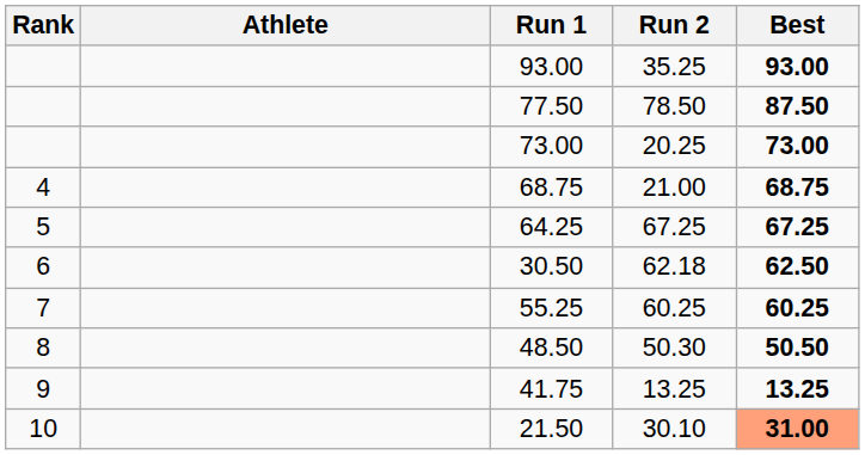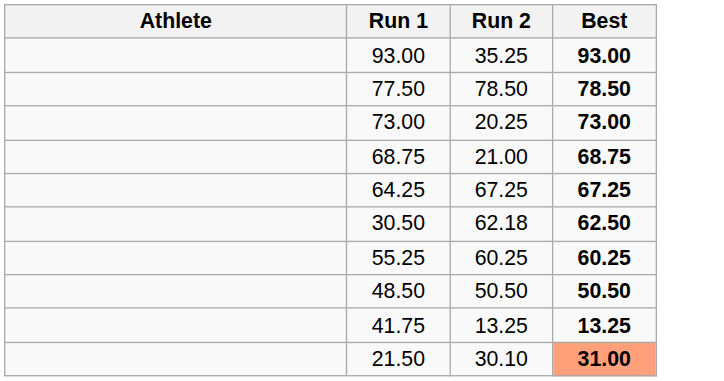 <table class=wikitable style="text-align:center">
 <tr>
-<th width=40>Rank</th>
 <th width=250>Athlete</th>
 <th width=70>Run 1</th>
 <th width=70>Run 2</th>
 <th width=70>Best</th>
 </tr>
 <tr>
-<td></td>
 <td align=left></td>
 <td>93.00</td>
 <td>35.25</td>
 <td><strong>93.00</strong></td>
 </tr>
 <tr>
-<td></td>
 <td align=left></td>
 <td>77.50</td>
 <td>78.50</td>
-<td><strong>87.50</strong></td>
+<td><strong>78.50</strong></td>
 </tr>
 <tr>
-<td></td>
 <td align=left></td>
 <td>73.00</td>
 <td>20.25</td>
 <td><strong>73.00</strong></td>
 </tr>
 <tr>
-<td>4</td>
 <td align=left></td>
 <td>68.75</td>
 <td>21.00</td>
 <td><strong>68.75</strong></td>
 </tr>
 <tr>
-<td>5</td>
 <td align=left></td>
 <td>64.25</td>
 <td>67.25</td>
 <td><strong>67.25</strong></td>
 </tr>
 <tr>
-<td>6</td>
 <td align=left></td>
 <td>30.50</td>
 <td>62.18</td>
 <td><strong>62.50</strong></td>
 </tr>
 <tr>
-<td>7</td>
 <td align=left></td>
 <td>55.25</td>
 <td>60.25</td>
 <td><strong>60.25</strong></td>
 </tr>
 <tr>
-<td>8</td>
 <td align=left></td>
 <td>48.50</td>
-<td>50.30</td>
+<td>50.50</td>
 <td><strong>50.50</strong></td>
 </tr>
 <tr>
-<td>9</td>
 <td align=left></td>
 <td>41.75</td>
 <td>13.25</td>
 <td><strong>13.25</strong></td>
 </tr>
 <tr>
-<td>10</td>
 <td align=left></td>
 <td>21.50</td>
 <td>30.10</td>
 <td style="background: lightsalmon;"><strong>31.00</strong></td>
 </tr>
 </table>
